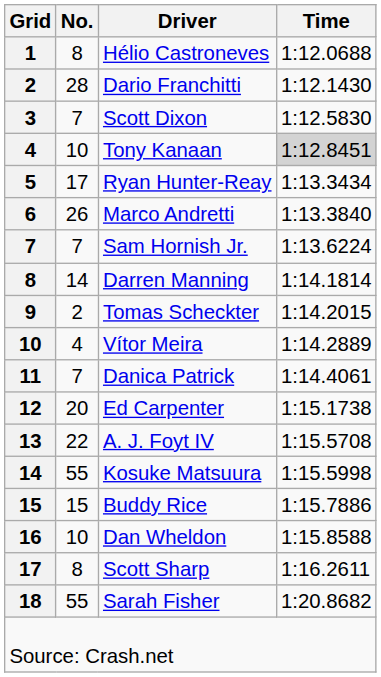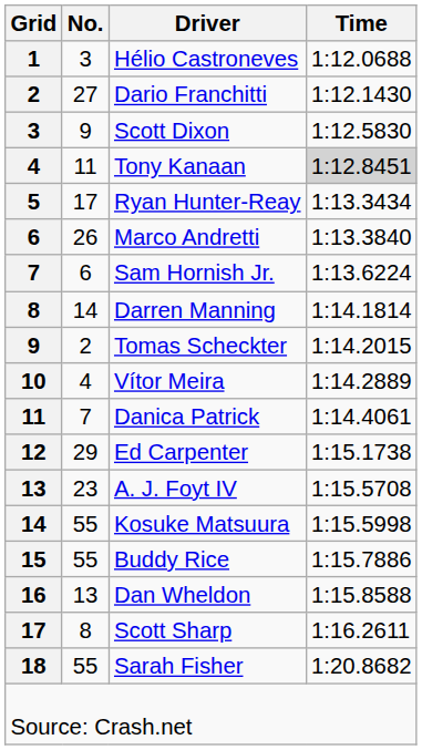 <table class="wikitable" style="font-size: 95%">
 <tr>
 <th scope="col">Grid</th>
 <th scope="col">No.</th>
 <th scope="col">Driver</th>
 <th scope="col">Time</th>
 </tr>
 <tr>
 <th scope="row">1</th>
-<td align="center">8</td>
+<td align="center">3</td>
 <td><a href='#'>Hélio Castroneves</a></td>
 <td>1:12.0688</td>
 </tr>
 <tr>
 <th scope="row">2</th>
-<td align="center">28</td>
+<td align="center">27</td>
 <td><a href='#'>Dario Franchitti</a></td>
 <td>1:12.1430</td>
 </tr>
 <tr>
 <th scope="row">3</th>
-<td align="center">7</td>
+<td align="center">9</td>
 <td><a href='#'>Scott Dixon</a></td>
 <td>1:12.5830</td>
 </tr>
 <tr>
 <th scope="row">4</th>
-<td align="center">10</td>
+<td align="center">11</td>
 <td><a href='#'>Tony Kanaan</a></td>
 <td style="background: lightgrey;">1:12.8451</td>
 </tr>
 <tr>
 <th scope="row">5</th>
 <td align="center">17</td>
 <td><a href='#'>Ryan Hunter-Reay</a></td>
 <td>1:13.3434</td>
 </tr>
 <tr>
 <th scope="row">6</th>
 <td align="center">26</td>
 <td><a href='#'>Marco Andretti</a></td>
 <td>1:13.3840</td>
 </tr>
 <tr>
 <th scope="row">7</th>
-<td align="center">7</td>
+<td align="center">6</td>
 <td><a href='#'>Sam Hornish Jr.</a></td>
 <td>1:13.6224</td>
 </tr>
 <tr>
 <th scope="row">8</th>
 <td align="center">14</td>
 <td><a href='#'>Darren Manning</a></td>
 <td>1:14.1814</td>
 </tr>
 <tr>
 <th scope="row">9</th>
 <td align="center">2</td>
 <td><a href='#'>Tomas Scheckter</a></td>
 <td>1:14.2015</td>
 </tr>
 <tr>
 <th scope="row">10</th>
 <td align="center">4</td>
 <td><a href='#'>Vítor Meira</a></td>
 <td>1:14.2889</td>
 </tr>
 <tr>
 <th scope="row">11</th>
 <td align="center">7</td>
 <td><a href='#'>Danica Patrick</a></td>
 <td>1:14.4061</td>
 </tr>
 <tr>
 <th scope="row">12</th>
-<td align="center">20</td>
+<td align="center">29</td>
 <td><a href='#'>Ed Carpenter</a></td>
 <td>1:15.1738</td>
 </tr>
 <tr>
 <th scope="row">13</th>
-<td align="center">22</td>
+<td align="center">23</td>
 <td><a href='#'>A. J. Foyt IV</a></td>
 <td>1:15.5708</td>
 </tr>
 <tr>
 <th scope="row">14</th>
 <td align="center">55</td>
 <td><a href='#'>Kosuke Matsuura</a></td>
 <td>1:15.5998</td>
 </tr>
 <tr>
 <th scope="row">15</th>
-<td align="center">15</td>
+<td align="center">55</td>
 <td><a href='#'>Buddy Rice</a></td>
 <td>1:15.7886</td>
 </tr>
 <tr>
 <th scope="row">16</th>
-<td align="center">10</td>
+<td align="center">13</td>
 <td><a href='#'>Dan Wheldon</a></td>
 <td>1:15.8588</td>
 </tr>
 <tr>
 <th scope="row">17</th>
 <td align="center">8</td>
 <td><a href='#'>Scott Sharp</a></td>
 <td>1:16.2611</td>
 </tr>
 <tr>
 <th scope="row">18</th>
 <td align="center">55</td>
 <td><a href='#'>Sarah Fisher</a></td>
 <td>1:20.8682</td>
 </tr>
 <tr class="sortbottom">
 <td colspan=4><br>Source: Crash.net</td>
 </tr>
 </table>
